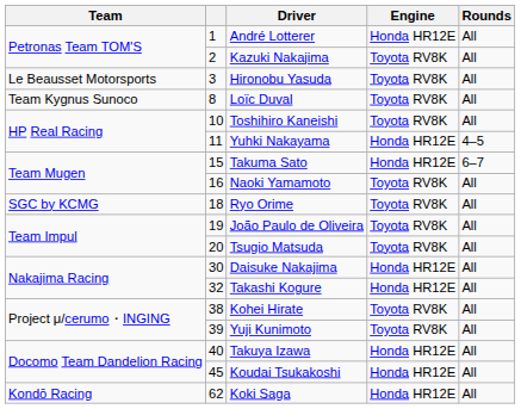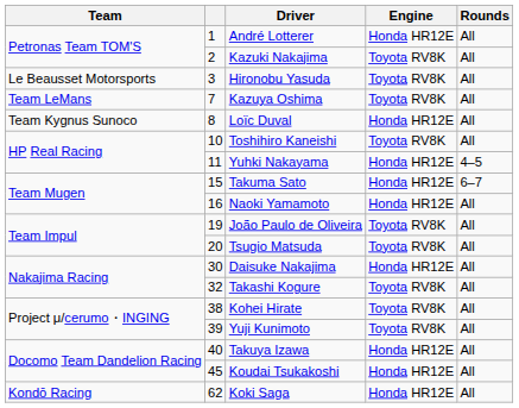 <table class="wikitable" style="font-size:85%">
 <tr>
 <th>Team</th>
 <th></th>
 <th>Driver</th>
 <th>Engine</th>
 <th>Rounds</th>
 </tr>
 <tr>
 <td rowspan=2> <a href='#'>Petronas</a> <a href='#'>Team TOM'S</a></td>
 <td>1</td>
 <td> <a href='#'>André Lotterer</a></td>
 <td><a href='#'>Honda</a> HR12E</td>
 <td>All</td>
 </tr>
 <tr>
 <td>2</td>
 <td> <a href='#'>Kazuki Nakajima</a></td>
 <td><a href='#'>Toyota</a> RV8K</td>
 <td>All</td>
 </tr>
 <tr>
 <td> Le Beausset Motorsports</td>
 <td>3</td>
 <td> <a href='#'>Hironobu Yasuda</a></td>
 <td><a href='#'>Toyota</a> RV8K</td>
 <td>All</td>
 </tr>
 <tr>
+<td> <a href='#'>Team LeMans</a></td>
+<td>7</td>
+<td> <a href='#'>Kazuya Oshima</a></td>
+<td><a href='#'>Toyota</a> RV8K</td>
+<td>All</td>
+</tr>
+<tr>
 <td> Team Kygnus Sunoco</td>
 <td>8</td>
 <td> <a href='#'>Loïc Duval</a></td>
-<td><a href='#'>Toyota</a> RV8K</td>
+<td><a href='#'>Honda</a> HR12E</td>
 <td>All</td>
 </tr>
 <tr>
 <td rowspan=2> <a href='#'>HP</a> <a href='#'>Real Racing</a></td>
 <td>10</td>
 <td> <a href='#'>Toshihiro Kaneishi</a></td>
 <td><a href='#'>Toyota</a> RV8K</td>
 <td>All</td>
 </tr>
 <tr>
 <td>11</td>
 <td> <a href='#'>Yuhki Nakayama</a></td>
 <td><a href='#'>Honda</a> HR12E</td>
 <td>4–5</td>
 </tr>
 <tr>
 <td rowspan=2> <a href='#'>Team Mugen</a></td>
 <td>15</td>
 <td> <a href='#'>Takuma Sato</a></td>
 <td><a href='#'>Honda</a> HR12E</td>
 <td>6–7</td>
 </tr>
 <tr>
 <td>16</td>
 <td> <a href='#'>Naoki Yamamoto</a></td>
-<td><a href='#'>Toyota</a> RV8K</td>
-<td>All</td>
-</tr>
-<tr>
-<td> <a href='#'>SGC by KCMG</a></td>
-<td>18</td>
-<td> <a href='#'>Ryo Orime</a></td>
-<td><a href='#'>Toyota</a> RV8K</td>
+<td><a href='#'>Honda</a> HR12E</td>
 <td>All</td>
 </tr>
 <tr>
 <td rowspan=2> <a href='#'>Team Impul</a></td>
 <td>19</td>
 <td> <a href='#'>João Paulo de Oliveira</a></td>
 <td><a href='#'>Toyota</a> RV8K</td>
 <td>All</td>
 </tr>
 <tr>
 <td>20</td>
 <td> <a href='#'>Tsugio Matsuda</a></td>
 <td><a href='#'>Toyota</a> RV8K</td>
 <td>All</td>
 </tr>
 <tr>
 <td rowspan=2> <a href='#'>Nakajima Racing</a></td>
 <td>30</td>
 <td> <a href='#'>Daisuke Nakajima</a></td>
 <td><a href='#'>Honda</a> HR12E</td>
 <td>All</td>
 </tr>
 <tr>
 <td>32</td>
 <td> <a href='#'>Takashi Kogure</a></td>
-<td><a href='#'>Honda</a> HR12E</td>
+<td><a href='#'>Toyota</a> RV8K</td>
 <td>All</td>
 </tr>
 <tr>
 <td rowspan=2> Project μ/<a href='#'>cerumo</a>・<a href='#'>INGING</a></td>
 <td>38</td>
 <td> <a href='#'>Kohei Hirate</a></td>
 <td><a href='#'>Toyota</a> RV8K</td>
 <td>All</td>
 </tr>
 <tr>
 <td>39</td>
 <td> <a href='#'>Yuji Kunimoto</a></td>
 <td><a href='#'>Toyota</a> RV8K</td>
 <td>All</td>
 </tr>
 <tr>
 <td rowspan=2> <a href='#'>Docomo</a> <a href='#'>Team Dandelion Racing</a></td>
 <td>40</td>
 <td> <a href='#'>Takuya Izawa</a></td>
 <td><a href='#'>Honda</a> HR12E</td>
 <td>All</td>
 </tr>
 <tr>
 <td>45</td>
 <td> <a href='#'>Koudai Tsukakoshi</a></td>
 <td><a href='#'>Honda</a> HR12E</td>
 <td>All</td>
 </tr>
 <tr>
 <td> <a href='#'>Kondō Racing</a></td>
 <td>62</td>
 <td> <a href='#'>Koki Saga</a></td>
 <td><a href='#'>Honda</a> HR12E</td>
 <td>All</td>
 </tr>
 </table>
